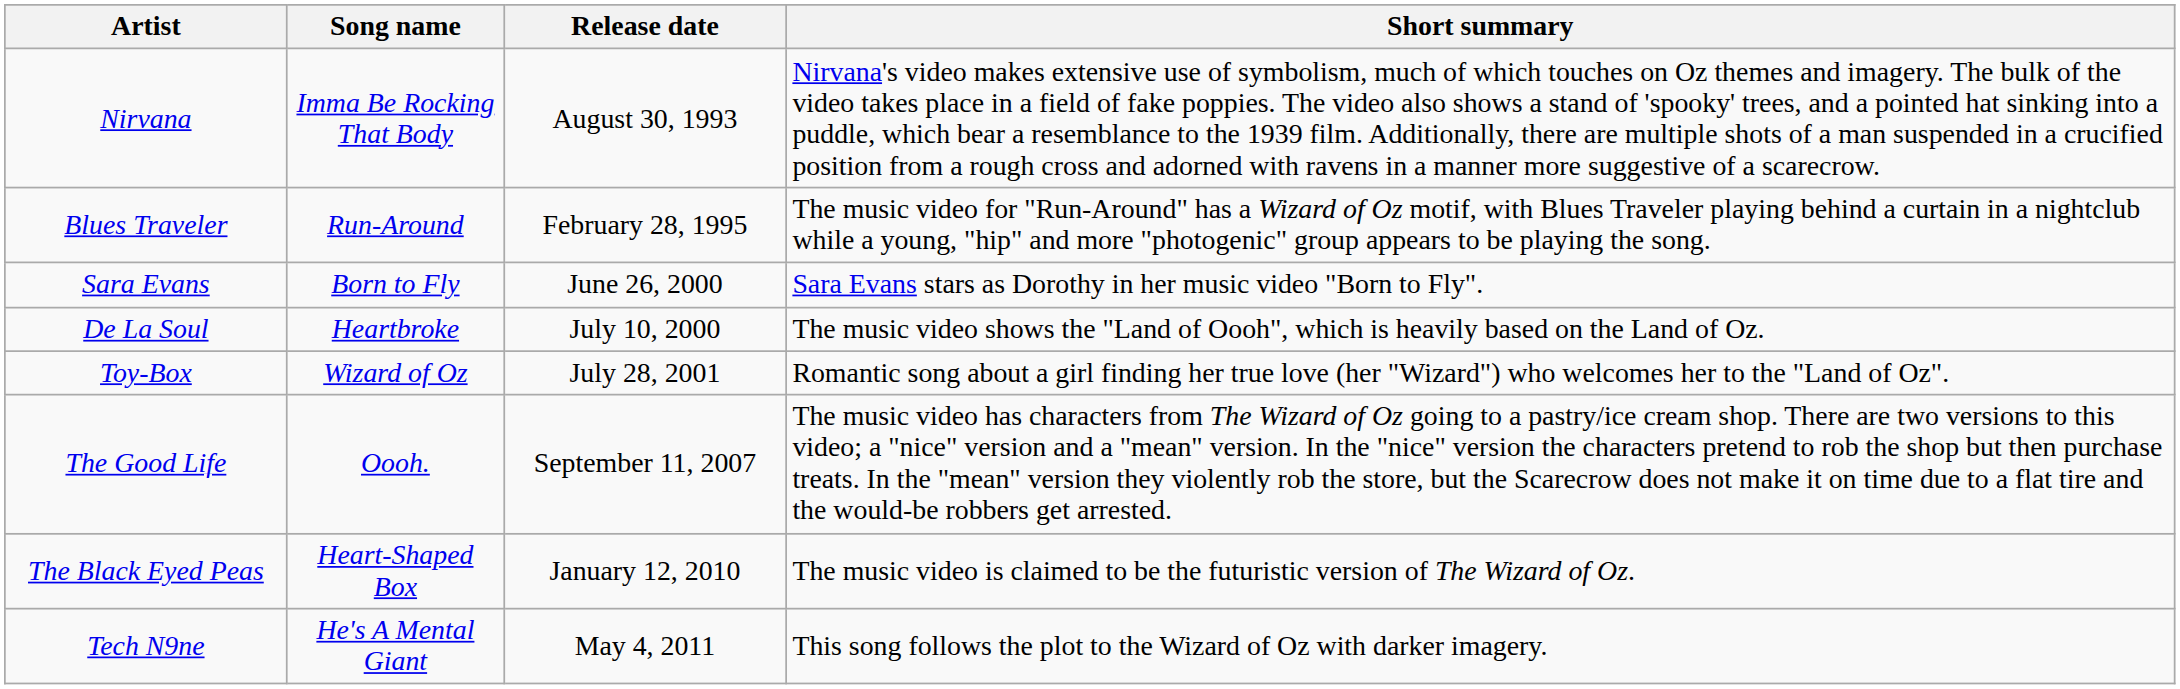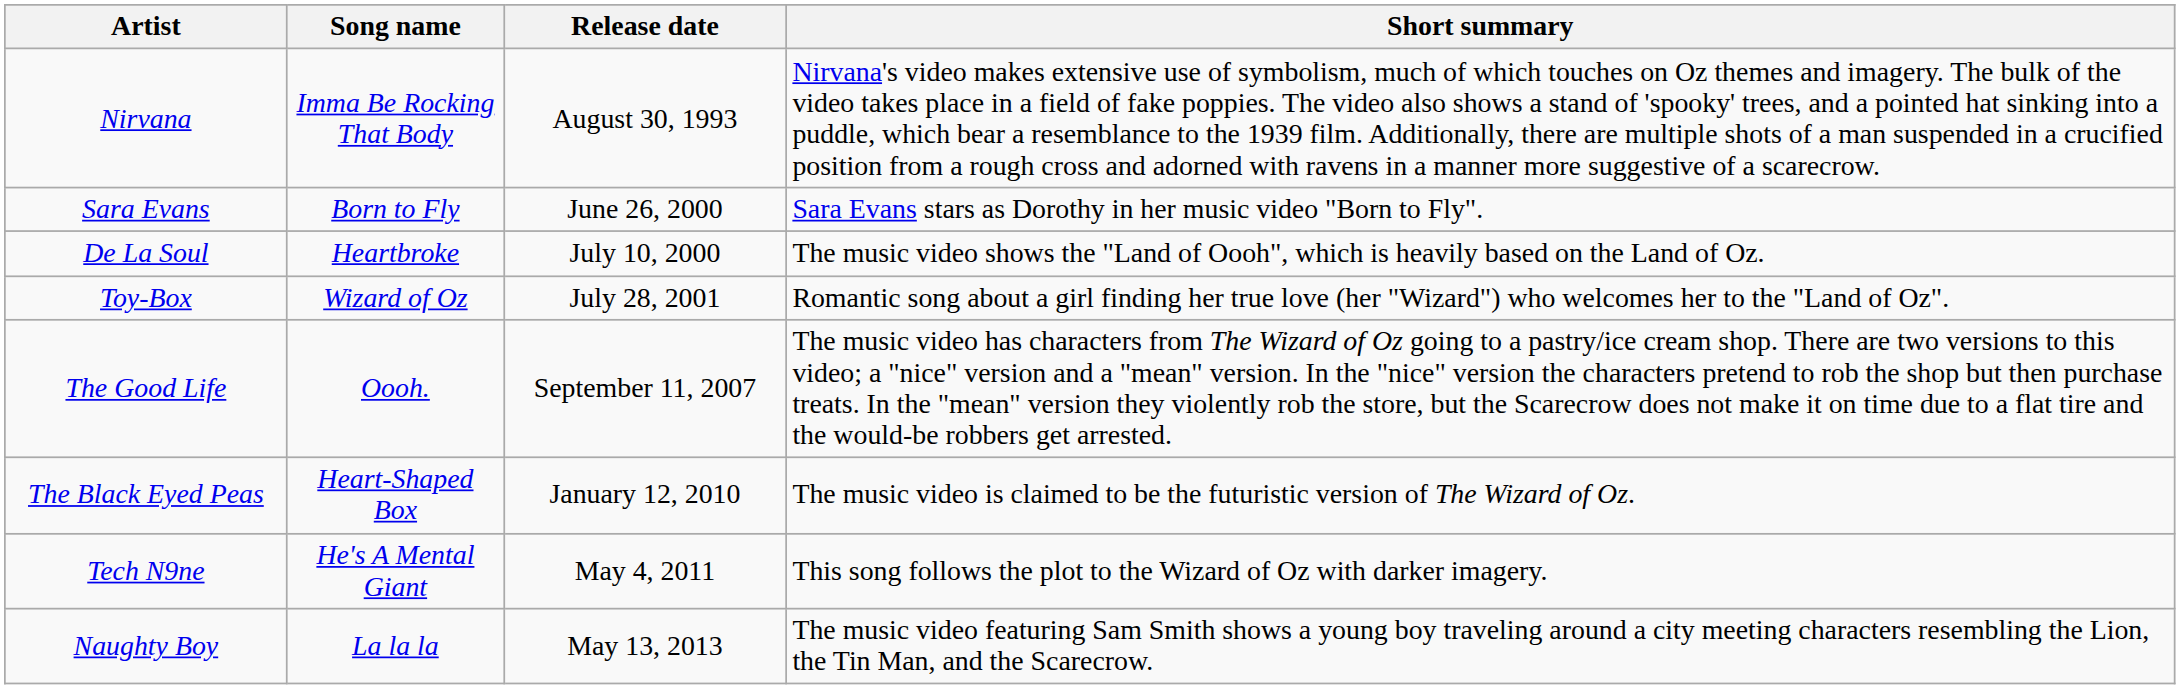 <table class="wikitable sortable">
 <tr>
 <th width="13%">Artist</th>
 <th width="10%">Song name</th>
 <th width="13%">Release date</th>
 <th class="unsortable">Short summary</th>
 </tr>
 <tr>
 <td align="center"><em><a href='#'>Nirvana</a></em></td>
 <td align="center"><em><a href='#'>Imma Be Rocking That Body</a></em></td>
 <td align="center">August 30, 1993</td>
 <td><a href='#'>Nirvana</a>'s video makes extensive use of symbolism, much of which touches on Oz themes and imagery. The bulk of the video takes place in a field of fake poppies. The video also shows a stand of 'spooky' trees, and a pointed hat sinking into a puddle, which bear a resemblance to the 1939 film. Additionally, there are multiple shots of a man suspended in a crucified position from a rough cross and adorned with ravens in a manner more suggestive of a scarecrow.</td>
-</tr>
-<tr>
-<td align="center"><em><a href='#'>Blues Traveler</a></em></td>
-<td align="center"><em><a href='#'>Run-Around</a></em></td>
-<td align="center">February 28, 1995</td>
-<td>The music video for "Run-Around" has a <em>Wizard of Oz</em> motif, with Blues Traveler playing behind a curtain in a nightclub while a young, "hip" and more "photogenic" group appears to be playing the song.</td>
 </tr>
 <tr>
 <td align="center"><em><a href='#'>Sara Evans</a></em></td>
 <td align="center"><em><a href='#'>Born to Fly</a></em></td>
 <td align="center">June 26, 2000</td>
 <td><a href='#'>Sara Evans</a> stars as Dorothy in her music video "Born to Fly".</td>
 </tr>
 <tr>
 <td align="center"><em><a href='#'>De La Soul</a></em></td>
 <td align="center"><em><a href='#'>Heartbroke</a></em></td>
 <td align="center">July 10, 2000</td>
 <td>The music video shows the "Land of Oooh", which is heavily based on the Land of Oz.</td>
 </tr>
 <tr>
 <td align="center"><em><a href='#'>Toy-Box</a></em></td>
 <td align="center"><em><a href='#'>Wizard of Oz</a></em></td>
 <td align="center">July 28, 2001</td>
 <td>Romantic song about a girl finding her true love (her "Wizard") who welcomes her to the "Land of Oz".</td>
 </tr>
 <tr>
 <td align="center"><em><a href='#'>The Good Life</a></em></td>
 <td align="center"><em><a href='#'>Oooh.</a></em></td>
 <td align="center">September 11, 2007</td>
 <td>The music video  has characters from <em>The Wizard of Oz</em> going to a pastry/ice cream shop. There are two versions to this video; a "nice" version and a "mean" version. In the "nice" version the characters pretend to rob the shop but then purchase treats. In the "mean" version they violently rob the store, but the Scarecrow does not make it on time due to a flat tire and the would-be robbers get arrested.</td>
 </tr>
 <tr>
 <td align="center"><em><a href='#'>The Black Eyed Peas</a></em></td>
 <td align="center"><em><a href='#'>Heart-Shaped Box</a></em></td>
 <td align="center">January 12, 2010</td>
 <td>The music video is claimed to be the futuristic version of <em>The Wizard of Oz</em>.</td>
 </tr>
 <tr>
 <td align="center"><em><a href='#'>Tech N9ne</a></em></td>
 <td align="center"><em><a href='#'>He's A Mental Giant</a></em></td>
 <td align="center">May 4, 2011</td>
 <td>This song follows the plot to the Wizard of Oz with darker imagery.</td>
 </tr>
+<tr>
+<td align="center"><em><a href='#'>Naughty Boy</a></em></td>
+<td align="center"><em><a href='#'>La la la</a></em></td>
+<td align="center">May 13, 2013</td>
+<td>The music video featuring Sam Smith shows a young boy traveling around a city meeting characters resembling the Lion, the Tin Man, and the Scarecrow.</td>
+</tr>
 </table>
